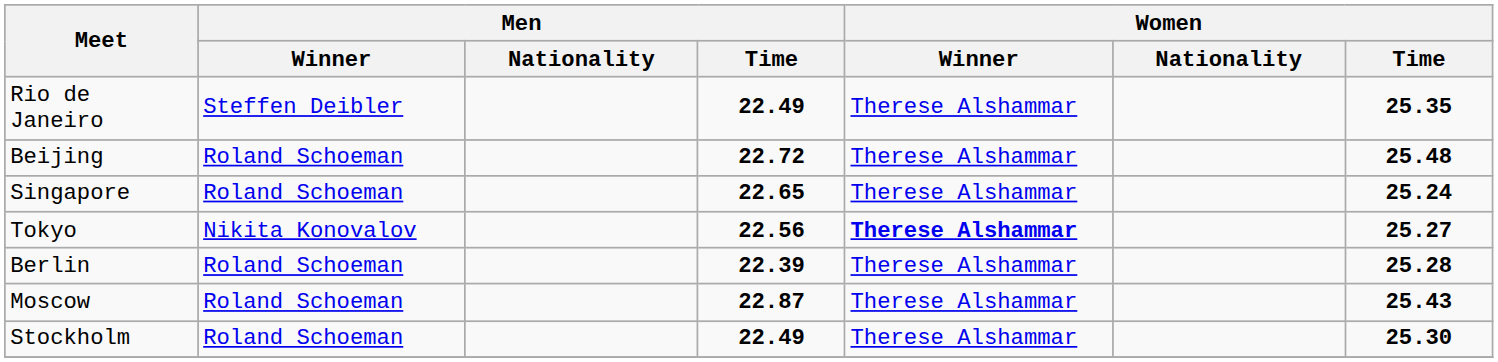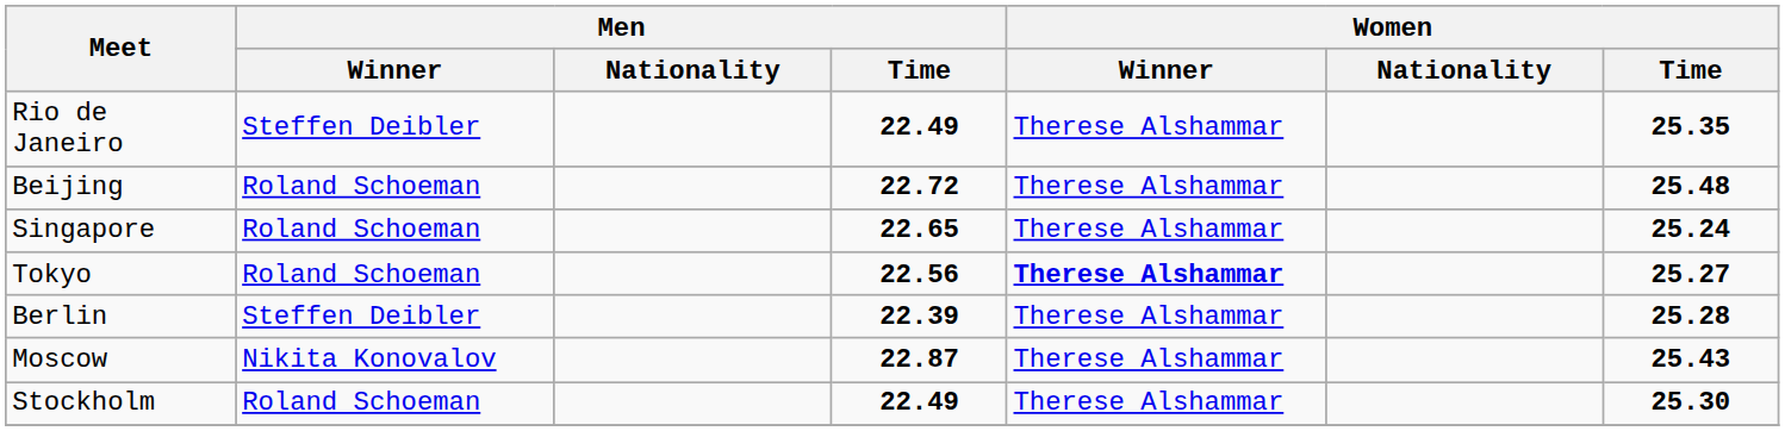 <table class="wikitable">
 <tr>
 <th rowspan="2">Meet</th>
 <th colspan="3">Men</th>
 <th colspan="3">Women</th>
 </tr>
 <tr>
 <th width=150>Winner</th>
 <th width=130>Nationality</th>
 <th width=80>Time</th>
 <th width=150>Winner</th>
 <th width=130>Nationality</th>
 <th width=80>Time</th>
 </tr>
 <tr>
 <td>Rio de Janeiro</td>
 <td><a href='#'>Steffen Deibler</a></td>
 <td></td>
 <td align=center><strong>22.49</strong></td>
 <td><a href='#'>Therese Alshammar</a></td>
 <td></td>
 <td align=center><strong>25.35</strong></td>
 </tr>
 <tr>
 <td>Beijing</td>
 <td><a href='#'>Roland Schoeman</a></td>
 <td></td>
 <td align=center><strong>22.72</strong></td>
 <td><a href='#'>Therese Alshammar</a></td>
 <td></td>
 <td align=center><strong>25.48</strong></td>
 </tr>
 <tr>
 <td>Singapore</td>
 <td><a href='#'>Roland Schoeman</a></td>
 <td></td>
 <td align=center><strong>22.65</strong></td>
 <td><a href='#'>Therese Alshammar</a></td>
 <td></td>
 <td align=center><strong>25.24</strong></td>
 </tr>
 <tr>
 <td>Tokyo</td>
-<td><a href='#'>Nikita Konovalov</a></td>
+<td><a href='#'>Roland Schoeman</a></td>
 <td></td>
 <td align=center><strong>22.56</strong></td>
 <td><strong><a href='#'>Therese Alshammar</a></strong></td>
 <td></td>
 <td align=center><strong>25.27</strong></td>
 </tr>
 <tr>
 <td>Berlin</td>
-<td><a href='#'>Roland Schoeman</a></td>
+<td><a href='#'>Steffen Deibler</a></td>
 <td></td>
 <td align=center><strong>22.39</strong></td>
 <td><a href='#'>Therese Alshammar</a></td>
 <td></td>
 <td align=center><strong>25.28</strong></td>
 </tr>
 <tr>
 <td>Moscow</td>
-<td><a href='#'>Roland Schoeman</a></td>
+<td><a href='#'>Nikita Konovalov</a></td>
 <td></td>
 <td align=center><strong>22.87</strong></td>
 <td><a href='#'>Therese Alshammar</a></td>
 <td></td>
 <td align=center><strong>25.43</strong></td>
 </tr>
 <tr>
 <td>Stockholm</td>
 <td><a href='#'>Roland Schoeman</a></td>
 <td></td>
 <td align=center><strong>22.49</strong></td>
 <td><a href='#'>Therese Alshammar</a></td>
 <td></td>
 <td align=center><strong>25.30</strong></td>
 </tr>
 <tr>
 </tr>
 </table>
